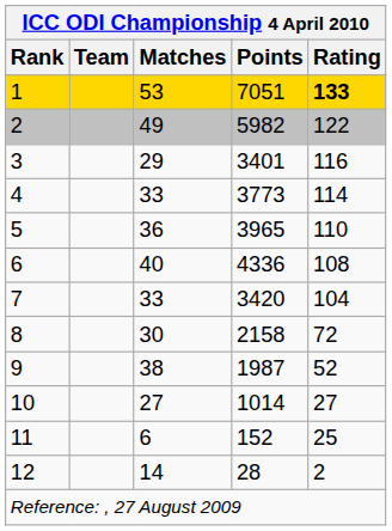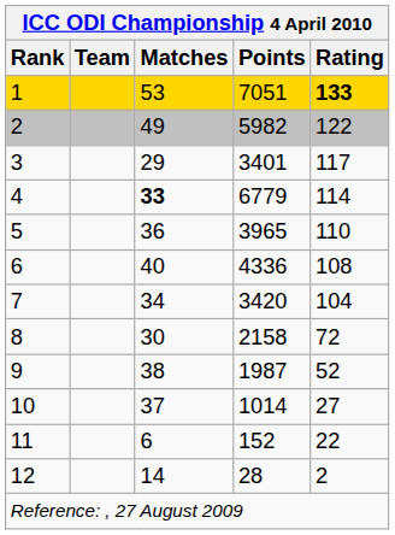 <table class="wikitable">
 <tr>
 <th colspan="5"><a href='#'>ICC ODI Championship</a> <small>4 April 2010</small></th>
 </tr>
 <tr>
 <th>Rank</th>
 <th>Team</th>
 <th>Matches</th>
 <th>Points</th>
 <th>Rating</th>
 </tr>
 <tr style="background:gold;">
 <td>1</td>
 <td style="text-align:left;"></td>
 <td>53</td>
 <td>7051</td>
 <td><strong>133</strong></td>
 </tr>
 <tr style="background:silver;">
 <td>2</td>
 <td style="text-align:left;"></td>
 <td>49</td>
 <td>5982</td>
 <td>122</td>
 </tr>
 <tr>
 <td>3</td>
 <td style="text-align:left;"></td>
 <td>29</td>
 <td>3401</td>
-<td>116</td>
+<td>117</td>
 </tr>
 <tr>
 <td>4</td>
 <td style="text-align:left;"></td>
-<td>33</td>
-<td>3773</td>
+<td><strong>33</strong></td>
+<td>6779</td>
 <td>114</td>
 </tr>
 <tr>
 <td>5</td>
 <td style="text-align:left;"></td>
 <td>36</td>
 <td>3965</td>
 <td>110</td>
 </tr>
 <tr>
 <td>6</td>
 <td style="text-align:left;"></td>
 <td>40</td>
 <td>4336</td>
 <td>108</td>
 </tr>
 <tr>
 <td>7</td>
 <td style="text-align:left;"></td>
-<td>33</td>
+<td>34</td>
 <td>3420</td>
 <td>104</td>
 </tr>
 <tr>
 <td>8</td>
 <td style="text-align:left;"></td>
 <td>30</td>
 <td>2158</td>
 <td>72</td>
 </tr>
 <tr>
 <td>9</td>
 <td style="text-align:left;"></td>
 <td>38</td>
 <td>1987</td>
 <td>52</td>
 </tr>
 <tr>
 <td>10</td>
 <td style="text-align:left;"></td>
-<td>27</td>
+<td>37</td>
 <td>1014</td>
 <td>27</td>
 </tr>
 <tr>
 <td>11</td>
 <td style="text-align:left;"></td>
 <td>6</td>
 <td>152</td>
-<td>25</td>
+<td>22</td>
 </tr>
 <tr>
 <td>12</td>
 <td style="text-align:left;"></td>
 <td>14</td>
 <td>28</td>
 <td>2</td>
 </tr>
 <tr>
 <td colspan=5><small><em>Reference: , 27 August 2009</em></small></td>
 </tr>
 </table>
